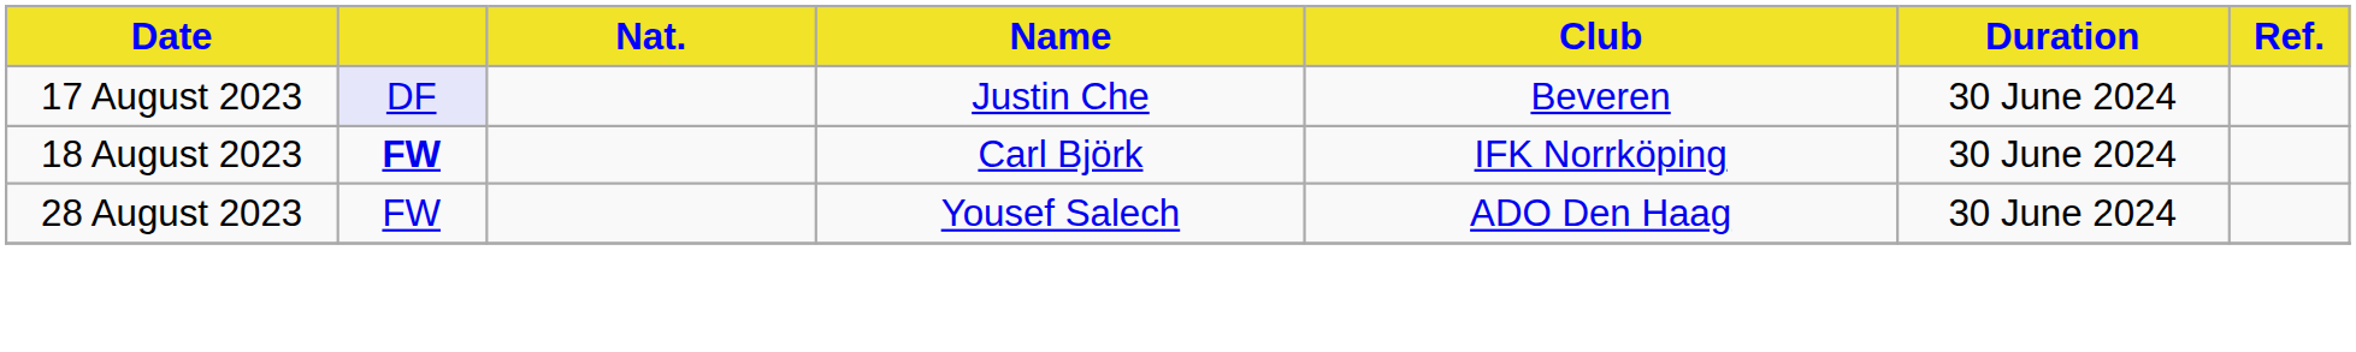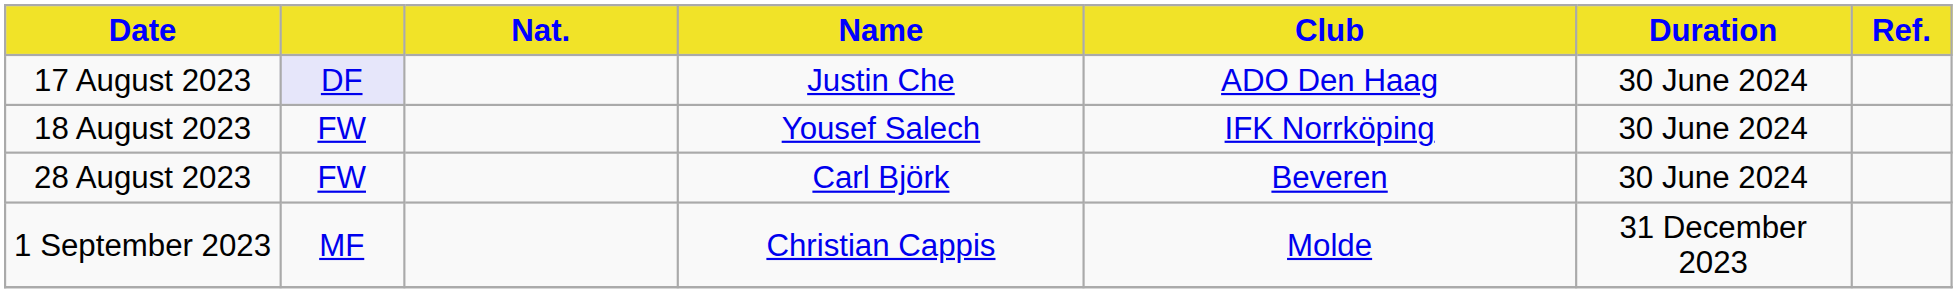 <table class="wikitable" style="text-align:center; font-size:90%">
 <tr>
 <th style="background:#f1e328; color:blue; width:120px;">Date</th>
 <th style="background:#f1e328; color:blue; width:50px;"></th>
 <th style="background:#f1e328; color:blue; width:120px;">Nat.</th>
 <th style="background:#f1e328; color:blue; width:180px;">Name</th>
 <th style="background:#f1e328; color:blue; width:220px;">Club</th>
 <th style="background:#f1e328; color:blue; width:120px;">Duration</th>
 <th style="background:#f1e328; color:blue; width:40px;">Ref.</th>
 </tr>
 <tr>
 <td>17 August 2023</td>
 <td style="background: lavender;"><a href='#'>DF</a></td>
 <td></td>
 <td><a href='#'>Justin Che</a></td>
-<td> <a href='#'>Beveren</a></td>
+<td> <a href='#'>ADO Den Haag</a></td>
 <td>30 June 2024</td>
 <td></td>
 </tr>
 <tr>
 <td>18 August 2023</td>
-<td><strong><a href='#'>FW</a></strong></td>
+<td><a href='#'>FW</a></td>
 <td></td>
-<td><a href='#'>Carl Björk</a></td>
+<td><a href='#'>Yousef Salech</a></td>
 <td> <a href='#'>IFK Norrköping</a></td>
 <td>30 June 2024</td>
 <td></td>
 </tr>
 <tr>
 <td>28 August 2023</td>
 <td><a href='#'>FW</a></td>
 <td></td>
-<td><a href='#'>Yousef Salech</a></td>
-<td> <a href='#'>ADO Den Haag</a></td>
+<td><a href='#'>Carl Björk</a></td>
+<td> <a href='#'>Beveren</a></td>
 <td>30 June 2024</td>
+<td></td>
+</tr>
+<tr>
+<td>1 September 2023</td>
+<td><a href='#'>MF</a></td>
+<td></td>
+<td><a href='#'>Christian Cappis</a></td>
+<td> <a href='#'>Molde</a></td>
+<td>31 December 2023</td>
 <td></td>
 </tr>
 <tr>
 </tr>
 </table>
